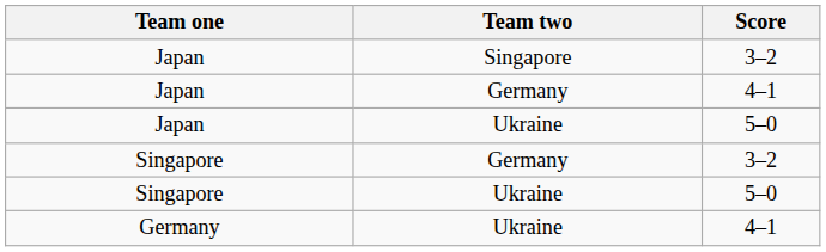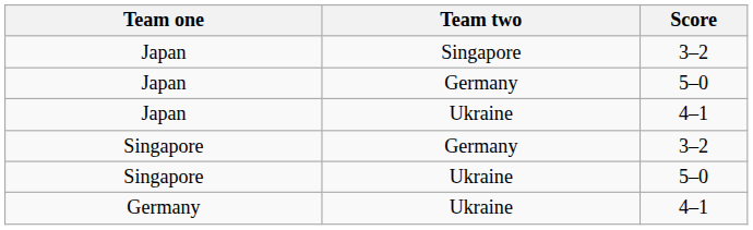 <table class="wikitable" style="text-align: center">
 <tr>
 <th width=250>Team one</th>
 <th width=250>Team two</th>
 <th width=80>Score</th>
 </tr>
 <tr>
 <td> Japan</td>
 <td> Singapore</td>
 <td>3–2</td>
 </tr>
 <tr>
 <td> Japan</td>
 <td> Germany</td>
-<td>4–1</td>
+<td>5–0</td>
 </tr>
 <tr>
 <td> Japan</td>
 <td> Ukraine</td>
-<td>5–0</td>
+<td>4–1</td>
 </tr>
 <tr>
 <td> Singapore</td>
 <td> Germany</td>
 <td>3–2</td>
 </tr>
 <tr>
 <td> Singapore</td>
 <td> Ukraine</td>
 <td>5–0</td>
 </tr>
 <tr>
 <td> Germany</td>
 <td> Ukraine</td>
 <td>4–1</td>
 </tr>
 </table>
